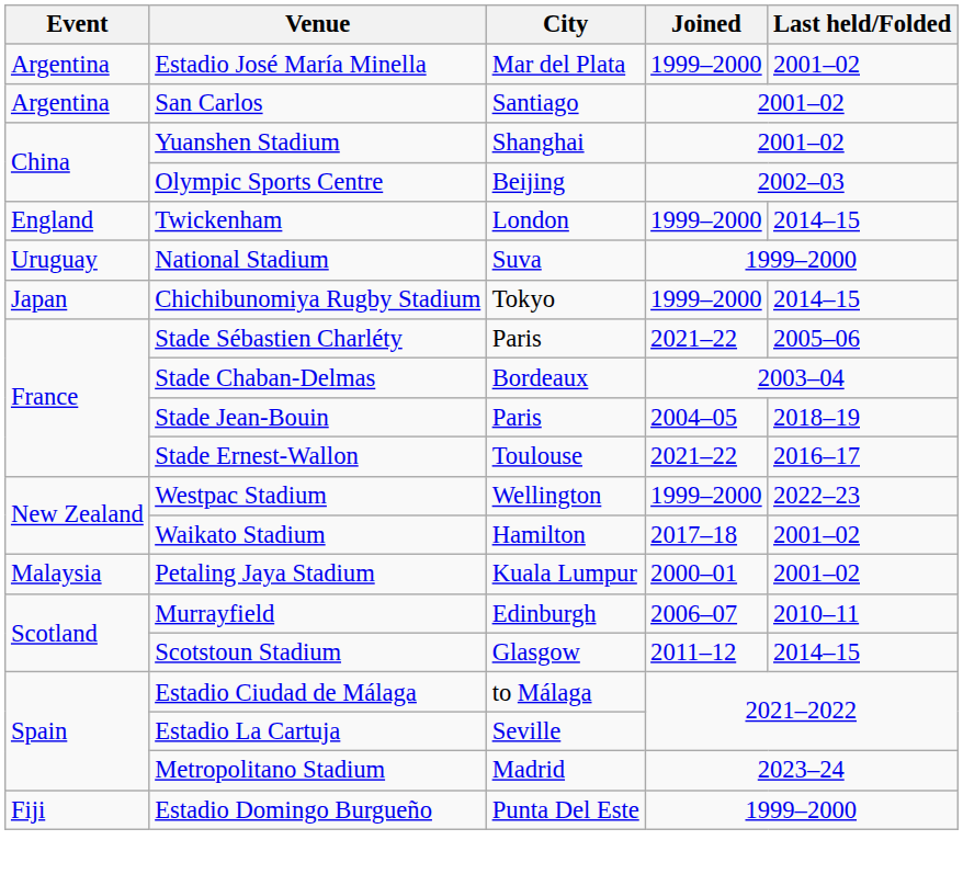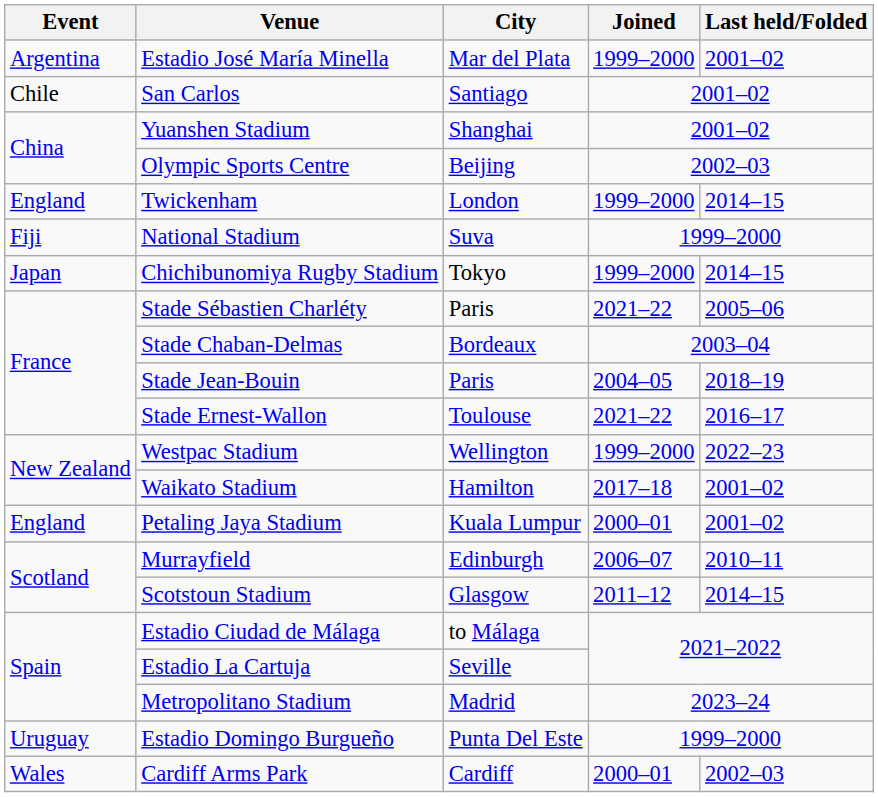 <table class = "wikitable sortable">
 <tr>
 <th>Event</th>
 <th>Venue</th>
 <th>City</th>
 <th>Joined</th>
 <th>Last held/Folded</th>
 </tr>
 <tr>
 <td> <a href='#'>Argentina</a></td>
 <td><a href='#'>Estadio José María Minella</a></td>
 <td><a href='#'>Mar del Plata</a></td>
 <td><a href='#'>1999–2000</a></td>
 <td><a href='#'>2001–02</a>  </td>
 </tr>
 <tr>
-<td> <a href='#'>Argentina</a></td>
+<td> Chile</td>
 <td><a href='#'>San Carlos</a></td>
 <td><a href='#'>Santiago</a></td>
 <td colspan=2 align=center><a href='#'>2001–02</a></td>
 </tr>
 <tr>
 <td rowspan=2> <a href='#'>China</a></td>
 <td><a href='#'>Yuanshen Stadium</a></td>
 <td><a href='#'>Shanghai</a></td>
 <td colspan=2 align=center><a href='#'>2001–02</a></td>
 </tr>
 <tr>
 <td><a href='#'>Olympic Sports Centre</a></td>
 <td><a href='#'>Beijing</a></td>
 <td colspan=2 align=center><a href='#'>2002–03</a> </td>
 </tr>
 <tr>
 <td> <a href='#'>England</a></td>
 <td><a href='#'>Twickenham</a></td>
 <td><a href='#'>London</a></td>
 <td><a href='#'>1999–2000</a></td>
 <td><a href='#'>2014–15</a></td>
 </tr>
 <tr>
-<td> <a href='#'>Uruguay</a></td>
+<td> <a href='#'>Fiji</a></td>
 <td><a href='#'>National Stadium</a></td>
 <td><a href='#'>Suva</a></td>
 <td colspan=2 align=center><a href='#'>1999–2000</a></td>
 </tr>
 <tr>
 <td> <a href='#'>Japan</a></td>
 <td><a href='#'>Chichibunomiya Rugby Stadium</a></td>
 <td>Tokyo</td>
 <td><a href='#'>1999–2000</a></td>
 <td><a href='#'>2014–15</a></td>
 </tr>
 <tr>
 <td rowspan=4> <a href='#'>France</a></td>
 <td><a href='#'>Stade Sébastien Charléty</a></td>
 <td>Paris</td>
 <td><a href='#'>2021–22</a></td>
 <td><a href='#'>2005–06</a></td>
 </tr>
 <tr>
 <td><a href='#'>Stade Chaban-Delmas</a></td>
 <td><a href='#'>Bordeaux</a></td>
 <td colspan=2 align=center><a href='#'>2003–04</a></td>
 </tr>
 <tr>
 <td><a href='#'>Stade Jean-Bouin</a></td>
 <td><a href='#'>Paris</a></td>
 <td><a href='#'>2004–05</a> </td>
 <td><a href='#'>2018–19</a> </td>
 </tr>
 <tr>
 <td><a href='#'>Stade Ernest-Wallon</a></td>
 <td><a href='#'>Toulouse</a></td>
 <td><a href='#'>2021–22</a></td>
 <td><a href='#'>2016–17</a></td>
 </tr>
 <tr>
 <td rowspan=2> <a href='#'>New Zealand</a></td>
 <td><a href='#'>Westpac Stadium</a></td>
 <td><a href='#'>Wellington</a></td>
 <td><a href='#'>1999–2000</a></td>
 <td><a href='#'>2022–23</a></td>
 </tr>
 <tr>
 <td><a href='#'>Waikato Stadium</a></td>
 <td><a href='#'>Hamilton</a></td>
 <td><a href='#'>2017–18</a></td>
 <td><a href='#'>2001–02</a>  </td>
 </tr>
 <tr>
-<td> <a href='#'>Malaysia</a></td>
+<td> <a href='#'>England</a></td>
 <td><a href='#'>Petaling Jaya Stadium</a></td>
 <td><a href='#'>Kuala Lumpur</a></td>
 <td><a href='#'>2000–01</a></td>
 <td><a href='#'>2001–02</a></td>
 </tr>
 <tr>
 <td rowspan=2> <a href='#'>Scotland</a></td>
 <td><a href='#'>Murrayfield</a></td>
 <td><a href='#'>Edinburgh</a></td>
 <td><a href='#'>2006–07</a></td>
 <td><a href='#'>2010–11</a></td>
 </tr>
 <tr>
 <td><a href='#'>Scotstoun Stadium</a></td>
 <td><a href='#'>Glasgow</a></td>
 <td><a href='#'>2011–12</a></td>
 <td><a href='#'>2014–15</a></td>
 </tr>
 <tr>
 <td rowspan=3> <a href='#'>Spain</a></td>
 <td><a href='#'>Estadio Ciudad de Málaga</a></td>
 <td>to <a href='#'>Málaga</a></td>
 <td rowspan=2 colspan=2 align=center><a href='#'>2021–2022</a></td>
 </tr>
 <tr>
 <td><a href='#'>Estadio La Cartuja</a></td>
 <td><a href='#'>Seville</a></td>
 </tr>
 <tr>
 <td><a href='#'>Metropolitano Stadium</a></td>
 <td><a href='#'>Madrid</a></td>
 <td colspan=2 align=center><a href='#'>2023–24</a></td>
 </tr>
 <tr>
-<td> <a href='#'>Fiji</a></td>
+<td> <a href='#'>Uruguay</a></td>
 <td><a href='#'>Estadio Domingo Burgueño</a></td>
 <td><a href='#'>Punta Del Este</a></td>
 <td colspan=2 align=center><a href='#'>1999–2000</a></td>
 </tr>
+<tr>
+<td> <a href='#'>Wales</a></td>
+<td><a href='#'>Cardiff Arms Park</a></td>
+<td><a href='#'>Cardiff</a></td>
+<td><a href='#'>2000–01</a></td>
+<td><a href='#'>2002–03</a></td>
+</tr>
 </table>
